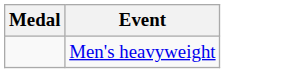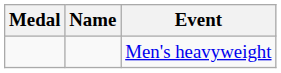 <table class="wikitable sortable" style="font-size:90%">
 <tr>
 <th>Medal</th>
+<th>Name</th>
 <th>Event</th>
 </tr>
 <tr>
 <td></td>
+<td></td>
 <td><a href='#'>Men's heavyweight</a></td>
 </tr>
 </table>
